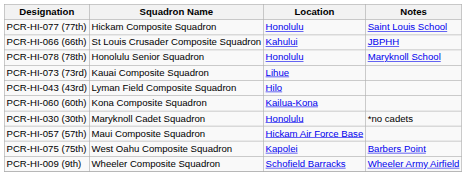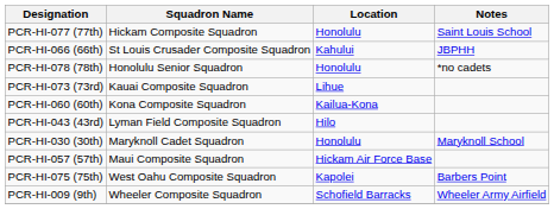 <table class="wikitable">
 <tr>
 <th>Designation </th>
 <th>Squadron Name</th>
 <th>Location</th>
 <th>Notes</th>
 </tr>
 <tr>
 <td>PCR-HI-077 (77th)</td>
 <td>Hickam Composite Squadron</td>
 <td><a href='#'>Honolulu</a></td>
 <td><a href='#'>Saint Louis School</a></td>
 </tr>
 <tr>
 <td>PCR-HI-066 (66th)</td>
 <td>St Louis Crusader Composite Squadron</td>
 <td><a href='#'>Kahului</a></td>
 <td><a href='#'>JBPHH</a></td>
 </tr>
 <tr>
 <td>PCR-HI-078 (78th)</td>
 <td>Honolulu Senior Squadron</td>
 <td><a href='#'>Honolulu</a></td>
-<td><a href='#'>Maryknoll School</a></td>
+<td>*no cadets</td>
 </tr>
 <tr>
 <td>PCR-HI-073 (73rd)</td>
 <td>Kauai Composite Squadron</td>
 <td><a href='#'>Lihue</a></td>
+<td></td>
+</tr>
+<tr>
+<td>PCR-HI-060 (60th)</td>
+<td>Kona Composite Squadron</td>
+<td><a href='#'>Kailua-Kona</a></td>
 <td></td>
 </tr>
 <tr>
 <td>PCR-HI-043 (43rd)</td>
 <td>Lyman Field Composite Squadron</td>
 <td><a href='#'>Hilo</a></td>
 <td></td>
 </tr>
 <tr>
-<td>PCR-HI-060 (60th)</td>
-<td>Kona Composite Squadron</td>
-<td><a href='#'>Kailua-Kona</a></td>
-<td></td>
-</tr>
-<tr>
 <td>PCR-HI-030 (30th)</td>
 <td>Maryknoll Cadet Squadron</td>
 <td><a href='#'>Honolulu</a></td>
-<td>*no cadets</td>
+<td><a href='#'>Maryknoll School</a></td>
 </tr>
 <tr>
 <td>PCR-HI-057 (57th)</td>
 <td>Maui Composite Squadron</td>
 <td><a href='#'>Hickam Air Force Base</a></td>
 <td></td>
 </tr>
 <tr>
 <td>PCR-HI-075 (75th)</td>
 <td>West Oahu Composite Squadron</td>
 <td><a href='#'>Kapolei</a></td>
 <td><a href='#'>Barbers Point</a></td>
 </tr>
 <tr>
 <td>PCR-HI-009 (9th)</td>
 <td>Wheeler Composite Squadron</td>
 <td><a href='#'>Schofield Barracks</a></td>
 <td><a href='#'>Wheeler Army Airfield</a></td>
 </tr>
 <tr>
 </tr>
 </table>
